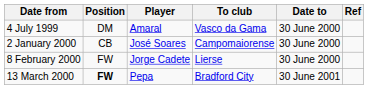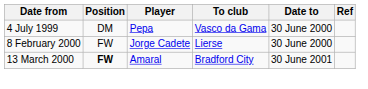 <table class="wikitable sortable">
 <tr>
 <th>Date from</th>
 <th>Position</th>
 <th>Player</th>
 <th>To club</th>
 <th>Date to</th>
 <th>Ref</th>
 </tr>
 <tr>
 <td>4 July 1999</td>
 <td style="text-align:center;">DM</td>
-<td style="text-align:left;"><a href='#'>Amaral</a></td>
+<td style="text-align:left;"><a href='#'>Pepa</a></td>
 <td style="text-align:left;"><a href='#'>Vasco da Gama</a></td>
-<td>30 June 2000</td>
-<td></td>
-</tr>
-<tr>
-<td>2 January 2000</td>
-<td style="text-align:center;">CB</td>
-<td style="text-align:left;"><a href='#'>José Soares</a></td>
-<td style="text-align:left;"><a href='#'>Campomaiorense</a></td>
 <td>30 June 2000</td>
 <td></td>
 </tr>
 <tr>
 <td>8 February 2000</td>
 <td style="text-align:center;">FW</td>
 <td style="text-align:left;"><a href='#'>Jorge Cadete</a></td>
 <td style="text-align:left;"><a href='#'>Lierse</a></td>
 <td>30 June 2000</td>
 <td></td>
 </tr>
 <tr>
 <td>13 March 2000</td>
 <td style="text-align:center;"><strong>FW</strong></td>
-<td style="text-align:left;"><a href='#'>Pepa</a></td>
+<td style="text-align:left;"><a href='#'>Amaral</a></td>
 <td style="text-align:left;"><a href='#'>Bradford City</a></td>
 <td>30 June 2001</td>
 <td></td>
 </tr>
 </table>
